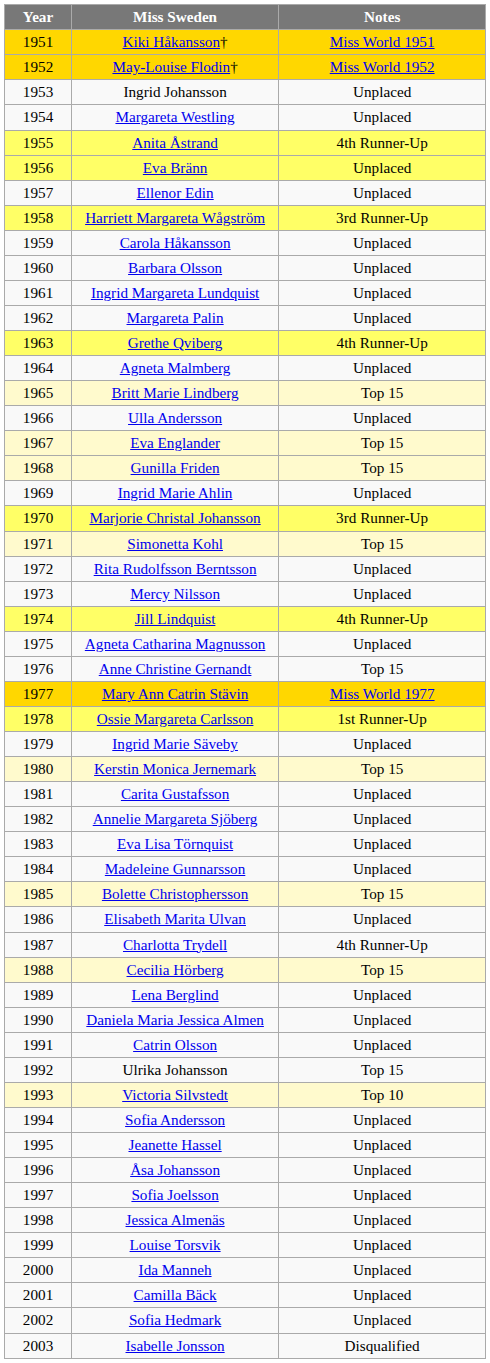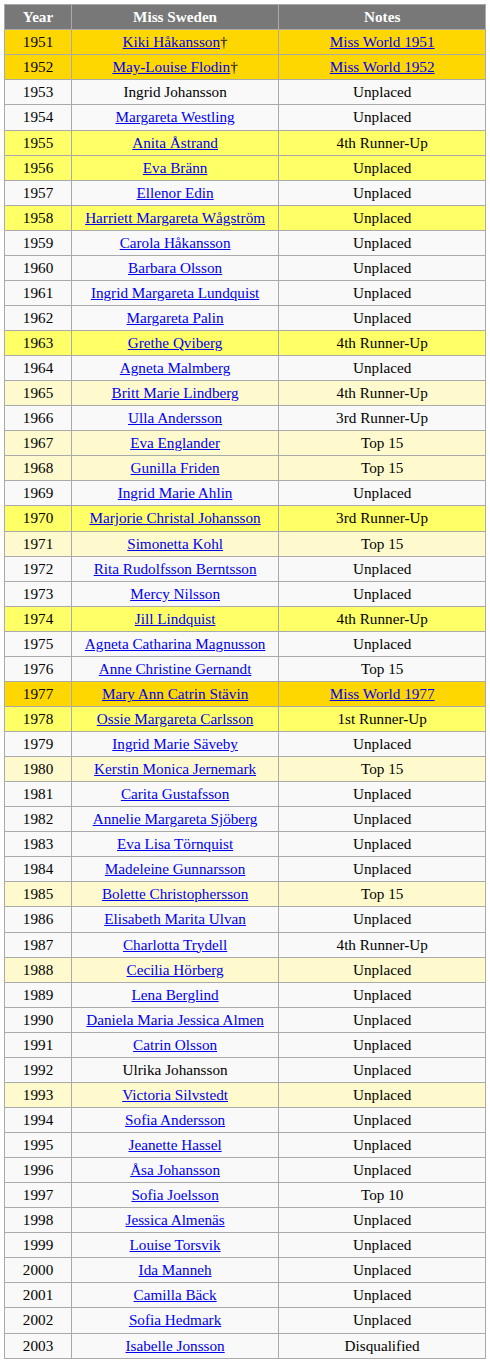 <table class="wikitable sortable" style="font-size: 95%; text-align:center">
 <tr>
 <th width="60" style="background-color:#787878;color:#FFFFFF;">Year</th>
 <th width="200" style="background-color:#787878;color:#FFFFFF;">Miss Sweden</th>
 <th width="200" style="background-color:#787878;color:#FFFFFF;">Notes</th>
 </tr>
 <tr>
 </tr>
 <tr style="background-color:GOLD;">
 <td>1951</td>
 <td><a href='#'>Kiki Håkansson</a>†</td>
 <td><a href='#'>Miss World 1951</a></td>
 </tr>
 <tr>
 </tr>
 <tr style="background-color:GOLD;">
 <td>1952</td>
 <td><a href='#'>May-Louise Flodin</a>†</td>
 <td><a href='#'>Miss World 1952</a></td>
 </tr>
 <tr>
 <td>1953</td>
 <td>Ingrid Johansson</td>
 <td>Unplaced</td>
 </tr>
 <tr>
 <td>1954</td>
 <td><a href='#'>Margareta Westling</a></td>
 <td>Unplaced</td>
 </tr>
 <tr>
 </tr>
 <tr style="background-color:#FFFF66;">
 <td>1955</td>
 <td><a href='#'>Anita Åstrand</a></td>
 <td>4th Runner-Up</td>
 </tr>
 <tr>
 </tr>
 <tr style="background-color:#FFFF66;">
 <td>1956</td>
 <td><a href='#'>Eva Bränn</a></td>
 <td>Unplaced</td>
 </tr>
 <tr>
 <td>1957</td>
 <td><a href='#'>Ellenor Edin</a></td>
 <td>Unplaced</td>
 </tr>
 <tr>
 </tr>
 <tr style="background-color:#FFFF66;">
 <td>1958</td>
 <td><a href='#'>Harriett Margareta Wågström</a></td>
-<td>3rd Runner-Up</td>
+<td>Unplaced</td>
 </tr>
 <tr>
 <td>1959</td>
 <td><a href='#'>Carola Håkansson</a></td>
 <td>Unplaced</td>
 </tr>
 <tr>
 <td>1960</td>
 <td><a href='#'>Barbara Olsson</a></td>
 <td>Unplaced</td>
 </tr>
 <tr>
 <td>1961</td>
 <td><a href='#'>Ingrid Margareta Lundquist</a></td>
 <td>Unplaced</td>
 </tr>
 <tr>
 <td>1962</td>
 <td><a href='#'>Margareta Palin</a></td>
 <td>Unplaced</td>
 </tr>
 <tr>
 </tr>
 <tr style="background-color:#FFFF66;">
 <td>1963</td>
 <td><a href='#'>Grethe Qviberg</a></td>
 <td>4th Runner-Up</td>
 </tr>
 <tr>
 <td>1964</td>
 <td><a href='#'>Agneta Malmberg</a></td>
 <td>Unplaced</td>
 </tr>
 <tr>
 </tr>
 <tr style="background-color:#FFFACD;">
 <td>1965</td>
 <td><a href='#'>Britt Marie Lindberg</a></td>
-<td>Top 15</td>
+<td>4th Runner-Up</td>
 </tr>
 <tr>
 <td>1966</td>
 <td><a href='#'>Ulla Andersson</a></td>
-<td>Unplaced</td>
+<td>3rd Runner-Up</td>
 </tr>
 <tr>
 </tr>
 <tr style="background-color:#FFFACD;">
 <td>1967</td>
 <td><a href='#'>Eva Englander</a></td>
 <td>Top 15</td>
 </tr>
 <tr>
 </tr>
 <tr style="background-color:#FFFACD;">
 <td>1968</td>
 <td><a href='#'>Gunilla Friden</a></td>
 <td>Top 15</td>
 </tr>
 <tr>
 <td>1969</td>
 <td><a href='#'>Ingrid Marie Ahlin</a></td>
 <td>Unplaced</td>
 </tr>
 <tr>
 </tr>
 <tr style="background-color:#FFFF66;">
 <td>1970</td>
 <td><a href='#'>Marjorie Christal Johansson</a></td>
 <td>3rd Runner-Up</td>
 </tr>
 <tr>
 </tr>
 <tr style="background-color:#FFFACD;">
 <td>1971</td>
 <td><a href='#'>Simonetta Kohl</a></td>
 <td>Top 15</td>
 </tr>
 <tr>
 <td>1972</td>
 <td><a href='#'>Rita Rudolfsson Berntsson</a></td>
 <td>Unplaced</td>
 </tr>
 <tr>
 <td>1973</td>
 <td><a href='#'>Mercy Nilsson</a></td>
 <td>Unplaced</td>
 </tr>
 <tr>
 </tr>
 <tr style="background-color:#FFFF66;">
 <td>1974</td>
 <td><a href='#'>Jill Lindquist</a></td>
 <td>4th Runner-Up</td>
 </tr>
 <tr>
 <td>1975</td>
 <td><a href='#'>Agneta Catharina Magnusson</a></td>
 <td>Unplaced</td>
 </tr>
 <tr>
 <td>1976</td>
 <td><a href='#'>Anne Christine Gernandt</a></td>
 <td>Top 15</td>
 </tr>
 <tr>
 </tr>
 <tr style="background-color:GOLD;">
 <td>1977</td>
 <td><a href='#'>Mary Ann Catrin Stävin</a></td>
 <td><a href='#'>Miss World 1977</a></td>
 </tr>
 <tr>
 </tr>
 <tr style="background-color:#FFFF66;">
 <td>1978</td>
 <td><a href='#'>Ossie Margareta Carlsson</a></td>
 <td>1st Runner-Up</td>
 </tr>
 <tr>
 <td>1979</td>
 <td><a href='#'>Ingrid Marie Säveby</a></td>
 <td>Unplaced</td>
 </tr>
 <tr>
 </tr>
 <tr style="background-color:#FFFACD;">
 <td>1980</td>
 <td><a href='#'>Kerstin Monica Jernemark</a></td>
 <td>Top 15</td>
 </tr>
 <tr>
 <td>1981</td>
 <td><a href='#'>Carita Gustafsson</a></td>
 <td>Unplaced</td>
 </tr>
 <tr>
 <td>1982</td>
 <td><a href='#'>Annelie Margareta Sjöberg</a></td>
 <td>Unplaced</td>
 </tr>
 <tr>
 <td>1983</td>
 <td><a href='#'>Eva Lisa Törnquist</a></td>
 <td>Unplaced</td>
 </tr>
 <tr>
 <td>1984</td>
 <td><a href='#'>Madeleine Gunnarsson</a></td>
 <td>Unplaced</td>
 </tr>
 <tr>
 </tr>
 <tr style="background-color:#FFFACD;">
 <td>1985</td>
 <td><a href='#'>Bolette Christophersson</a></td>
 <td>Top 15</td>
 </tr>
 <tr>
 <td>1986</td>
 <td><a href='#'>Elisabeth Marita Ulvan</a></td>
 <td>Unplaced</td>
 </tr>
 <tr>
 <td>1987</td>
 <td><a href='#'>Charlotta Trydell</a></td>
 <td>4th Runner-Up</td>
 </tr>
 <tr>
 </tr>
 <tr style="background-color:#FFFACD;">
 <td>1988</td>
 <td><a href='#'>Cecilia Hörberg</a></td>
-<td>Top 15</td>
+<td>Unplaced</td>
 </tr>
 <tr>
 <td>1989</td>
 <td><a href='#'>Lena Berglind</a></td>
 <td>Unplaced</td>
 </tr>
 <tr>
 <td>1990</td>
 <td><a href='#'>Daniela Maria Jessica Almen</a></td>
 <td>Unplaced</td>
 </tr>
 <tr>
 <td>1991</td>
 <td><a href='#'>Catrin Olsson</a></td>
 <td>Unplaced</td>
 </tr>
 <tr>
 <td>1992</td>
 <td>Ulrika Johansson</td>
-<td>Top 15</td>
+<td>Unplaced</td>
 </tr>
 <tr>
 </tr>
 <tr style="background-color:#FFFACD;">
 <td>1993</td>
 <td><a href='#'>Victoria Silvstedt</a></td>
-<td>Top 10</td>
+<td>Unplaced</td>
 </tr>
 <tr>
 <td>1994</td>
 <td><a href='#'>Sofia Andersson</a></td>
 <td>Unplaced</td>
 </tr>
 <tr>
 <td>1995</td>
 <td><a href='#'>Jeanette Hassel</a></td>
 <td>Unplaced</td>
 </tr>
 <tr>
 <td>1996</td>
 <td><a href='#'>Åsa Johansson</a></td>
 <td>Unplaced</td>
 </tr>
 <tr>
 <td>1997</td>
 <td><a href='#'>Sofia Joelsson</a></td>
-<td>Unplaced</td>
+<td>Top 10</td>
 </tr>
 <tr>
 <td>1998</td>
 <td><a href='#'>Jessica Almenäs</a></td>
 <td>Unplaced</td>
 </tr>
 <tr>
 <td>1999</td>
 <td><a href='#'>Louise Torsvik</a></td>
 <td>Unplaced</td>
 </tr>
 <tr>
 <td>2000</td>
 <td><a href='#'>Ida Manneh</a></td>
 <td>Unplaced</td>
 </tr>
 <tr>
 <td>2001</td>
 <td><a href='#'>Camilla Bäck</a></td>
 <td>Unplaced</td>
 </tr>
 <tr>
 <td>2002</td>
 <td><a href='#'>Sofia Hedmark</a></td>
 <td>Unplaced</td>
 </tr>
 <tr>
 <td>2003</td>
 <td><a href='#'>Isabelle Jonsson</a></td>
 <td>Disqualified</td>
 </tr>
 <tr>
 </tr>
 </table>
